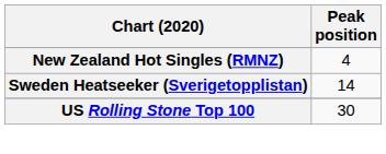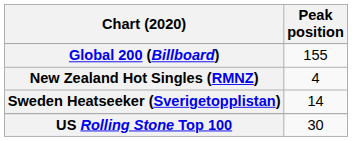 <table class="wikitable sortable plainrowheaders" style="text-align:center">
 <tr>
 <th scope="col">Chart (2020)</th>
 <th scope="col">Peak<br>position</th>
 </tr>
 <tr>
+</tr>
+<tr>
+<th scope="row"><a href='#'>Global 200</a> (<em><a href='#'>Billboard</a></em>)</th>
+<td>155</td>
 </tr>
 <tr>
 <th scope="row">New Zealand Hot Singles (<a href='#'>RMNZ</a>)</th>
 <td>4</td>
 </tr>
 <tr>
 <th scope="row">Sweden Heatseeker (<a href='#'>Sverigetopplistan</a>)</th>
 <td>14</td>
 </tr>
 <tr>
 </tr>
 <tr>
 </tr>
 <tr>
 </tr>
 <tr>
 <th scope="row">US <a href='#'><em>Rolling Stone</em> Top 100</a></th>
 <td>30</td>
 </tr>
 </table>
